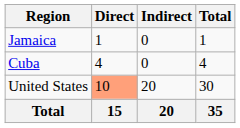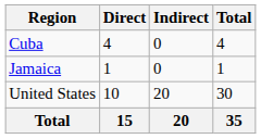 <table class="wikitable" style="float:right;margin:0 0 0.5em 1em;">
 <tr>
 <th>Region</th>
 <th>Direct</th>
 <th>Indirect</th>
 <th>Total</th>
 </tr>
 <tr>
+<td><a href='#'>Cuba</a></td>
+<td>4</td>
+<td>0</td>
+<td>4</td>
+</tr>
+<tr>
 <td><a href='#'>Jamaica</a></td>
 <td>1</td>
 <td>0</td>
 <td>1</td>
 </tr>
 <tr>
-<td><a href='#'>Cuba</a></td>
-<td>4</td>
-<td>0</td>
-<td>4</td>
-</tr>
-<tr>
 <td>United States</td>
-<td style="background: lightsalmon;">10</td>
+<td>10</td>
 <td>20</td>
 <td>30</td>
 </tr>
 <tr>
 <th>Total</th>
 <th>15</th>
 <th>20</th>
 <th>35</th>
 </tr>
 </table>
